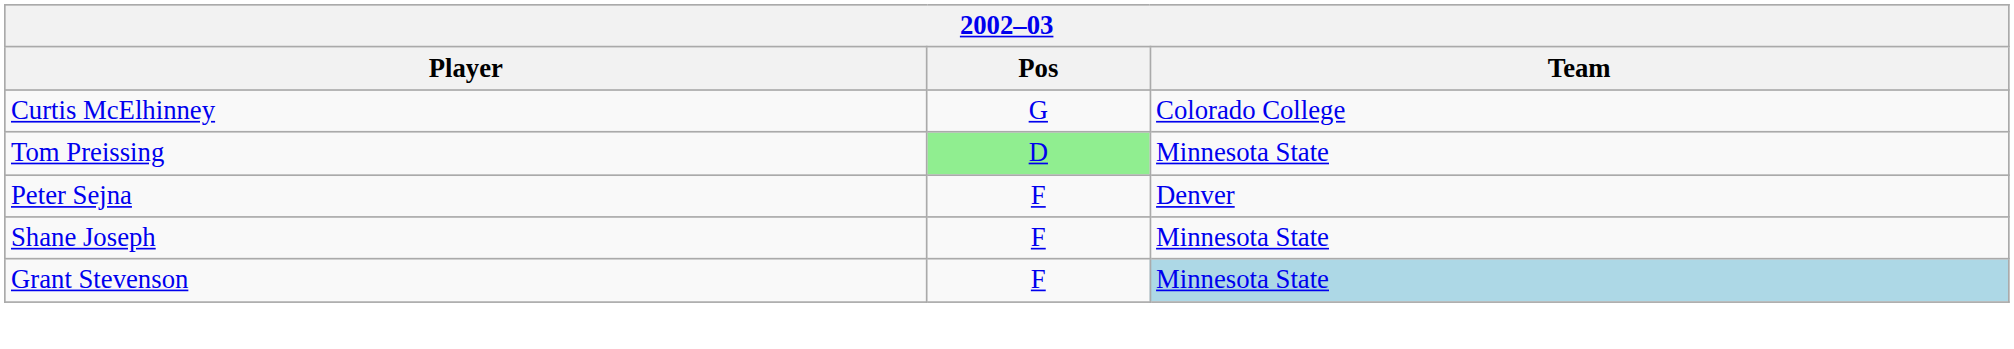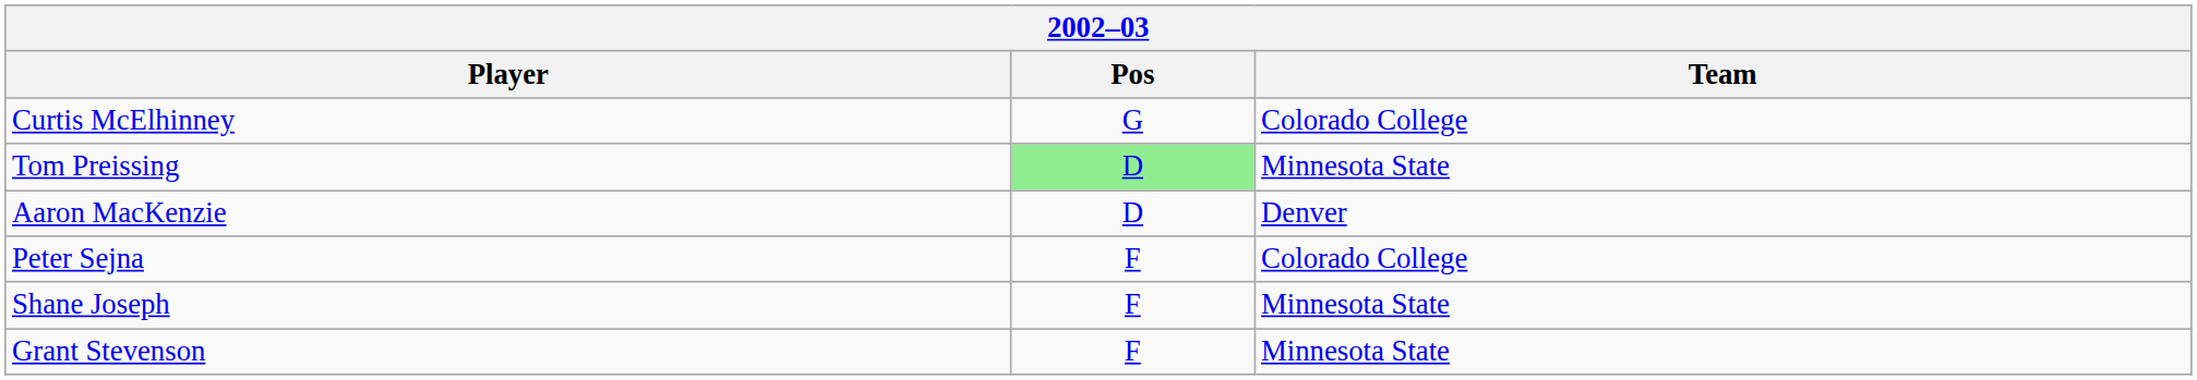 <table class="wikitable" width=95%>
 <tr>
 <th colspan=3><a href='#'>2002–03</a></th>
 </tr>
 <tr>
 <th>Player</th>
 <th>Pos</th>
 <th>Team</th>
 </tr>
 <tr>
 <td><a href='#'>Curtis McElhinney</a></td>
 <td align=center><a href='#'>G</a></td>
 <td><a href='#'>Colorado College</a></td>
 </tr>
 <tr>
 <td><a href='#'>Tom Preissing</a></td>
 <td align=center style="background: lightgreen;"><a href='#'>D</a></td>
 <td><a href='#'>Minnesota State</a></td>
 </tr>
 <tr>
+<td><a href='#'>Aaron MacKenzie</a></td>
+<td align=center><a href='#'>D</a></td>
+<td><a href='#'>Denver</a></td>
+</tr>
+<tr>
 <td><a href='#'>Peter Sejna</a></td>
 <td align=center><a href='#'>F</a></td>
-<td><a href='#'>Denver</a></td>
+<td><a href='#'>Colorado College</a></td>
 </tr>
 <tr>
 <td><a href='#'>Shane Joseph</a></td>
 <td align=center><a href='#'>F</a></td>
 <td><a href='#'>Minnesota State</a></td>
 </tr>
 <tr>
 <td><a href='#'>Grant Stevenson</a></td>
 <td align=center><a href='#'>F</a></td>
-<td style="background: lightblue;"><a href='#'>Minnesota State</a></td>
+<td><a href='#'>Minnesota State</a></td>
 </tr>
 </table>
